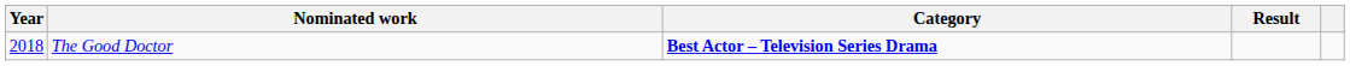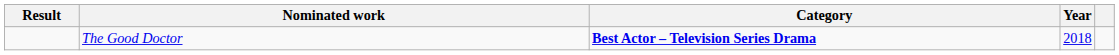 <table class="wikitable">
 <tr>
-<th scope="col" style="width:1em;">Year</th>
+<th scope="col" style="width:5em;">Result</th>
 <th scope="col" style="width:39em;">Nominated work</th>
 <th scope="col" style="width:36em;">Category</th>
-<th scope="col" style="width:5em;">Result</th>
+<th scope="col" style="width:1em;">Year</th>
 <th scope="col" style="width:1em;"></th>
 </tr>
 <tr>
-<td><a href='#'>2018</a></td>
+<td></td>
 <td><em><a href='#'>The Good Doctor</a></em></td>
 <td><strong><a href='#'>Best Actor – Television Series Drama</a></strong></td>
-<td></td>
+<td><a href='#'>2018</a></td>
 <td></td>
 </tr>
 </table>
